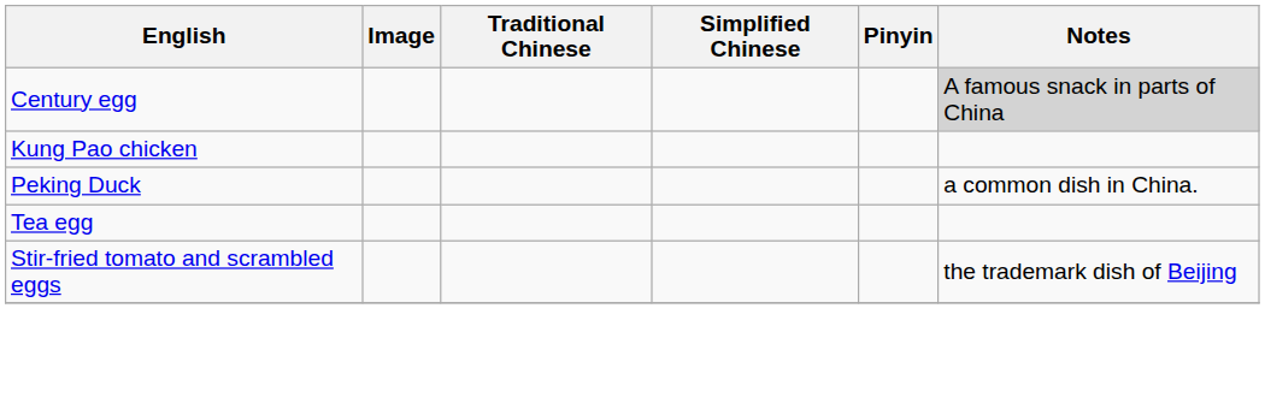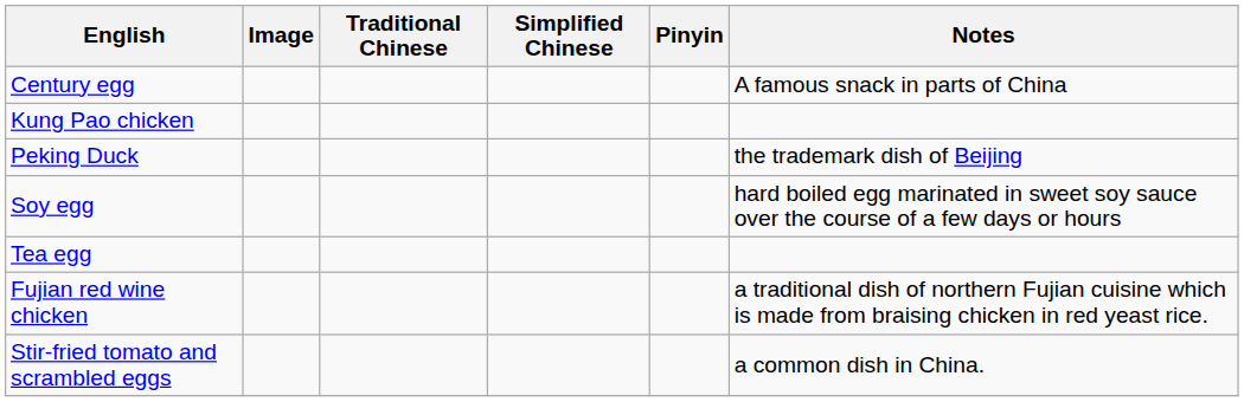 <table class="wikitable">
 <tr>
 <th>English</th>
 <th>Image</th>
 <th>Traditional Chinese</th>
 <th>Simplified Chinese</th>
 <th>Pinyin</th>
 <th>Notes</th>
 </tr>
 <tr>
 <td><a href='#'>Century egg</a></td>
 <td></td>
 <td></td>
 <td></td>
 <td></td>
-<td style="background: lightgrey;">A famous snack in parts of China</td>
+<td>A famous snack in parts of China</td>
 </tr>
 <tr>
 <td><a href='#'>Kung Pao chicken</a></td>
 <td></td>
 <td></td>
 <td></td>
 <td></td>
 <td></td>
 </tr>
 <tr>
 <td><a href='#'>Peking Duck</a></td>
 <td></td>
 <td></td>
 <td></td>
 <td></td>
-<td>a common dish in China.</td>
+<td>the trademark dish of <a href='#'>Beijing</a></td>
+</tr>
+<tr>
+<td><a href='#'>Soy egg</a></td>
+<td></td>
+<td></td>
+<td></td>
+<td></td>
+<td>hard boiled egg marinated in sweet soy sauce over the course of a few days or hours</td>
 </tr>
 <tr>
 <td><a href='#'>Tea egg</a></td>
 <td></td>
 <td></td>
 <td></td>
 <td></td>
 <td></td>
 </tr>
 <tr>
+<td><a href='#'>Fujian red wine chicken</a></td>
+<td></td>
+<td></td>
+<td></td>
+<td></td>
+<td>a traditional dish of northern Fujian cuisine which is made from braising chicken in red yeast rice.</td>
+</tr>
+<tr>
 <td><a href='#'>Stir-fried tomato and scrambled eggs</a></td>
 <td></td>
 <td></td>
 <td></td>
 <td></td>
-<td>the trademark dish of <a href='#'>Beijing</a></td>
+<td>a common dish in China.</td>
 </tr>
 <tr>
 </tr>
 </table>
